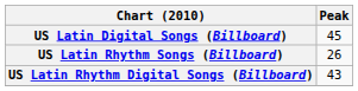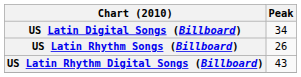 <table class="wikitable plainrowheaders" style="text-align:center;">
 <tr>
 <th scope="col">Chart (2010)</th>
 <th scope="col">Peak</th>
 </tr>
 <tr>
 <th scope="row">US <a href='#'>Latin Digital Songs</a> (<em><a href='#'>Billboard</a></em>)</th>
-<td style="text-align:center;">45</td>
+<td style="text-align:center;">34</td>
 </tr>
 <tr>
 <th scope="row">US <a href='#'>Latin Rhythm Songs</a> (<em><a href='#'>Billboard</a></em>)</th>
 <td style="text-align:center;">26</td>
 </tr>
 <tr>
 <th scope="row">US <a href='#'>Latin Rhythm Digital Songs</a> (<em><a href='#'>Billboard</a></em>)</th>
 <td style="text-align:center;">43</td>
 </tr>
 <tr>
 </tr>
 </table>
